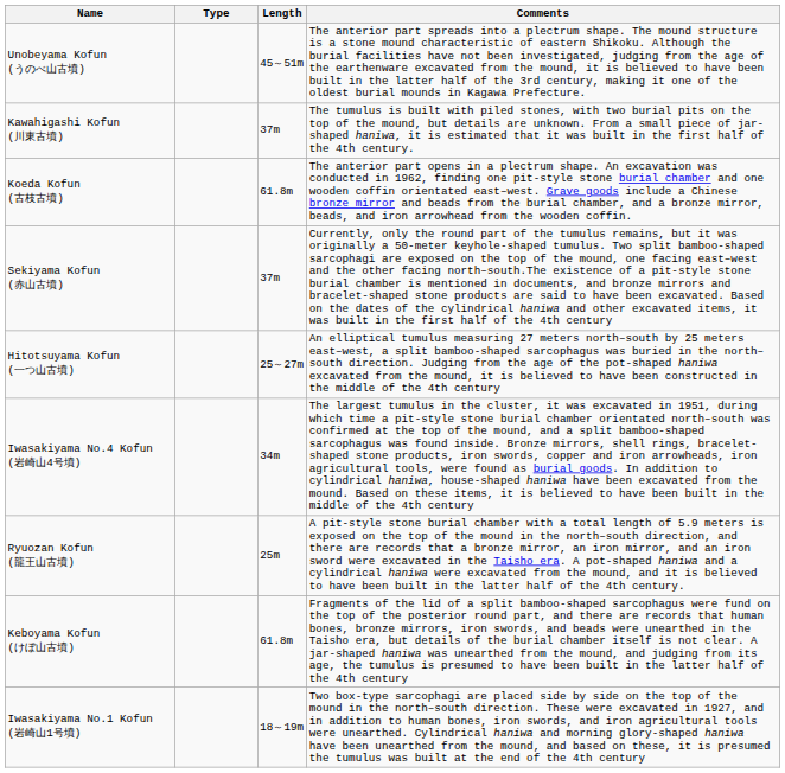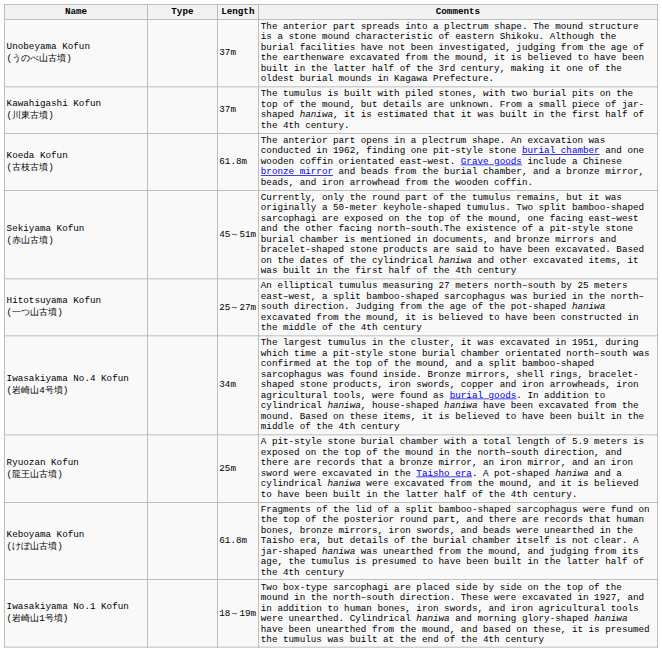 <table class="wikitable" style="margin-bottom: 1.5em; font-size: 95%;">
 <tr>
 <th style="width:15em">Name</th>
 <th style="width:7em">Type</th>
 <th style="width:4em">Length</th>
 <th>Comments</th>
 </tr>
 <tr>
 <td>Unobeyama Kofun <br>(うのべ山古墳)</td>
 <td></td>
-<td>45～51m</td>
+<td>37m</td>
 <td>The anterior part spreads into a plectrum shape. The mound structure is a stone mound characteristic of eastern Shikoku. Although the burial facilities have not been investigated, judging from the age of the earthenware excavated from the mound, it is believed to have been built in the latter half of the 3rd century, making it one of the oldest burial mounds in Kagawa Prefecture.</td>
 </tr>
 <tr>
 <td>Kawahigashi Kofun <br>(川東古墳)</td>
 <td></td>
 <td>37m</td>
 <td>The tumulus is built with piled stones, with two burial pits on the top of the mound, but details are unknown. From a small piece of jar-shaped <em>haniwa</em>, it is estimated that it was built in the first half of the 4th century.</td>
 </tr>
 <tr>
 <td>Koeda Kofun <br>(古枝古墳)</td>
 <td></td>
 <td>61.8m</td>
 <td>The anterior part opens in a plectrum shape. An excavation was conducted in 1962, finding one pit-style stone <a href='#'>burial chamber</a> and one wooden coffin orientated east–west. <a href='#'>Grave goods</a> include a Chinese <a href='#'>bronze mirror</a> and beads from the burial chamber, and a bronze mirror, beads, and iron arrowhead  from the wooden coffin.</td>
 </tr>
 <tr>
 <td>Sekiyama Kofun <br>(赤山古墳)</td>
 <td></td>
-<td>37m</td>
+<td>45～51m</td>
 <td>Currently, only the round part of the tumulus remains, but it was originally a 50-meter keyhole-shaped tumulus. Two split bamboo-shaped sarcophagi are exposed on the top of the mound, one facing east–west and the other facing north–south.The existence of a pit-style stone burial chamber is mentioned in documents, and bronze mirrors and bracelet-shaped stone products are said to have been excavated. Based on the dates of the cylindrical <em>haniwa</em> and other excavated items, it was built in the first half of the 4th century</td>
 </tr>
 <tr>
 <td>Hitotsuyama Kofun<br> (一つ山古墳)</td>
 <td></td>
 <td>25～27m</td>
 <td>An elliptical tumulus measuring 27 meters north–south by 25 meters east–west, a split bamboo-shaped sarcophagus was buried in the north–south direction. Judging from the age of the pot-shaped <em>haniwa</em> excavated from the mound, it is believed to have been constructed in the middle of the 4th century</td>
 </tr>
 <tr>
 <td>Iwasakiyama No.4 Kofun <br>(岩崎山4号墳)</td>
 <td></td>
 <td>34m</td>
 <td>The largest tumulus in the cluster, it was excavated in 1951, during which time a pit-style stone burial chamber orientated north–south was confirmed at the top of the mound, and a split bamboo-shaped sarcophagus was found inside. Bronze mirrors, shell rings, bracelet-shaped stone products, iron swords, copper and iron arrowheads, iron agricultural tools, were found as <a href='#'>burial goods</a>. In addition to cylindrical <em>haniwa</em>, house-shaped <em>haniwa</em> have been excavated from the mound. Based on these items, it is believed to have been built in the middle of the 4th century</td>
 </tr>
 <tr>
 <td>Ryuozan Kofun <br>(龍王山古墳)</td>
 <td></td>
 <td>25m</td>
 <td>A pit-style stone burial chamber with a total length of 5.9 meters is exposed on the top of the mound in the north–south direction, and there are records that a bronze mirror, an iron mirror, and an iron sword were excavated in the <a href='#'>Taisho era</a>. A pot-shaped <em>haniwa</em> and a cylindrical <em>haniwa</em> were excavated from the mound, and it is believed to have been built in the latter half of the 4th century.</td>
 </tr>
 <tr>
 <td>Keboyama Kofun <br>(けぼ山古墳)</td>
 <td></td>
 <td>61.8m</td>
 <td>Fragments of the lid of a split bamboo-shaped sarcophagus were fund on the top of the posterior round part, and there are records that human bones, bronze mirrors, iron swords, and beads were unearthed in the Taisho era, but details of the burial chamber itself is not clear. A jar-shaped <em>haniwa</em> was unearthed from the mound, and judging from its age, the tumulus is presumed to have been built in the latter half of the 4th century</td>
 </tr>
 <tr>
 <td>Iwasakiyama No.1 Kofun <br>(岩崎山1号墳)</td>
 <td></td>
 <td>18～19m</td>
 <td>Two box-type sarcophagi are placed side by side on the top of the mound in the north–south direction. These were excavated in 1927, and in addition to human bones, iron swords, and iron agricultural tools were unearthed. Cylindrical <em>haniwa</em> and morning glory-shaped <em>haniwa</em> have been unearthed from the mound, and based on these, it is presumed the tumulus was built at the end of the 4th century</td>
 </tr>
 </table>
